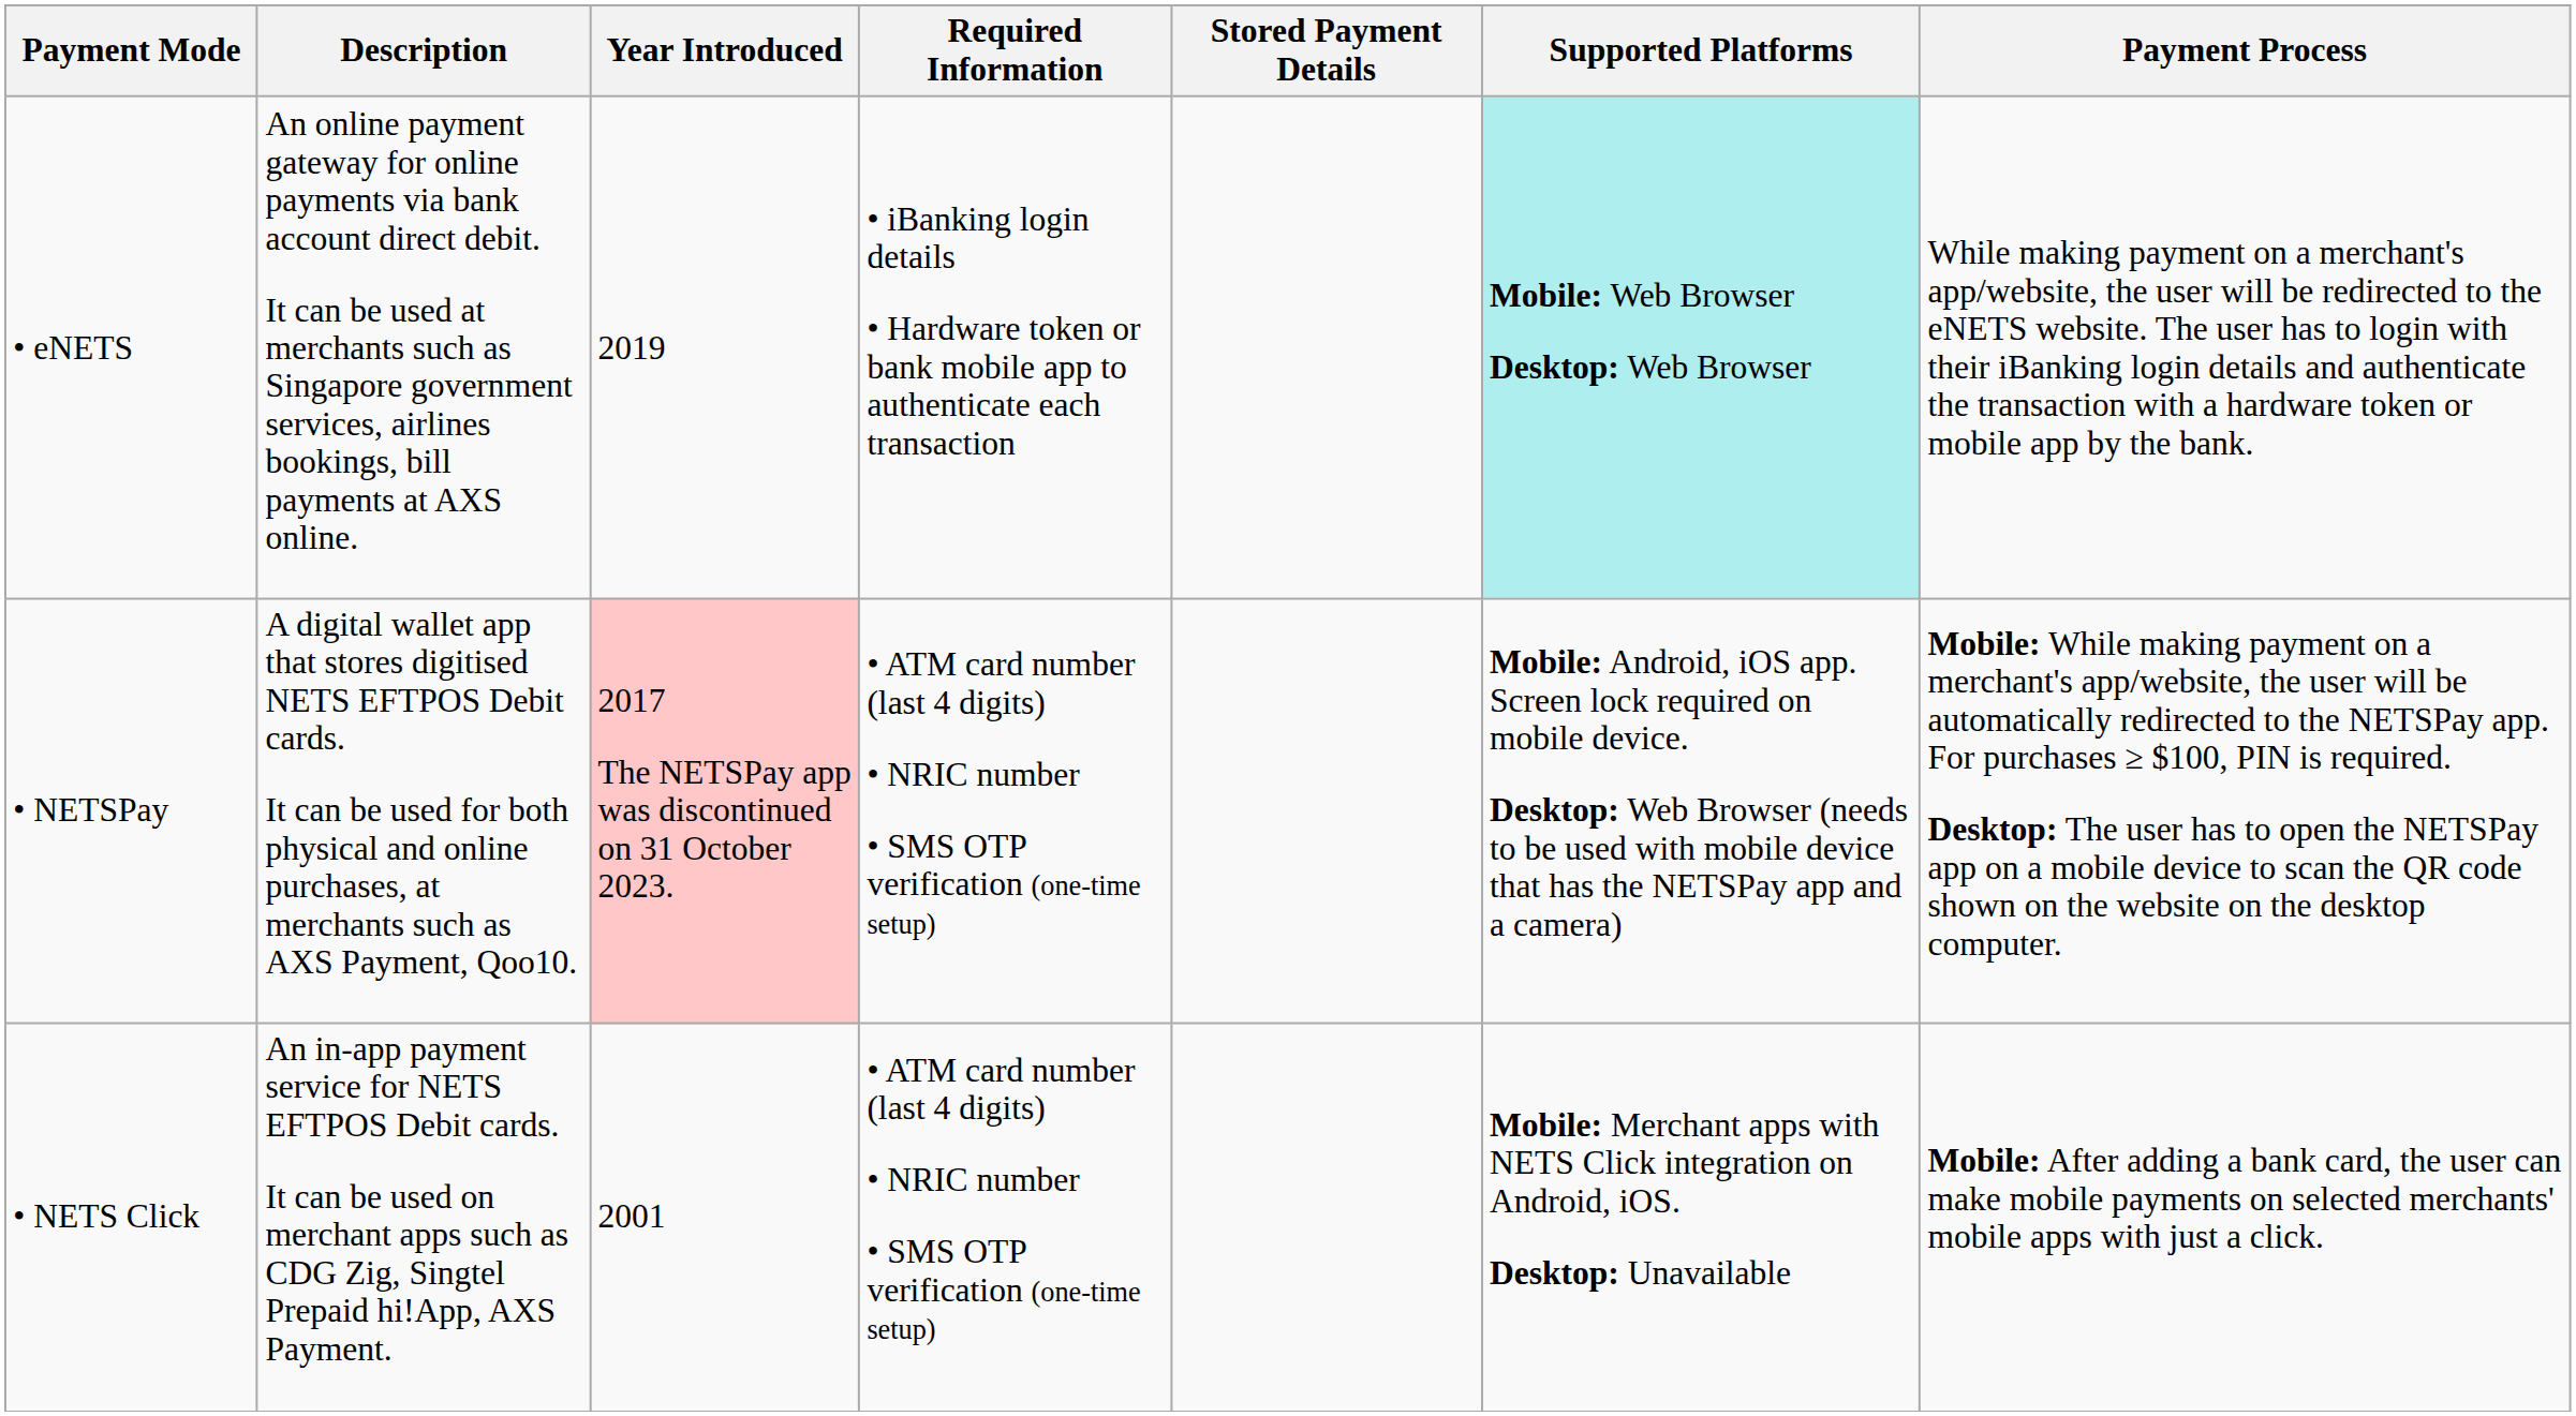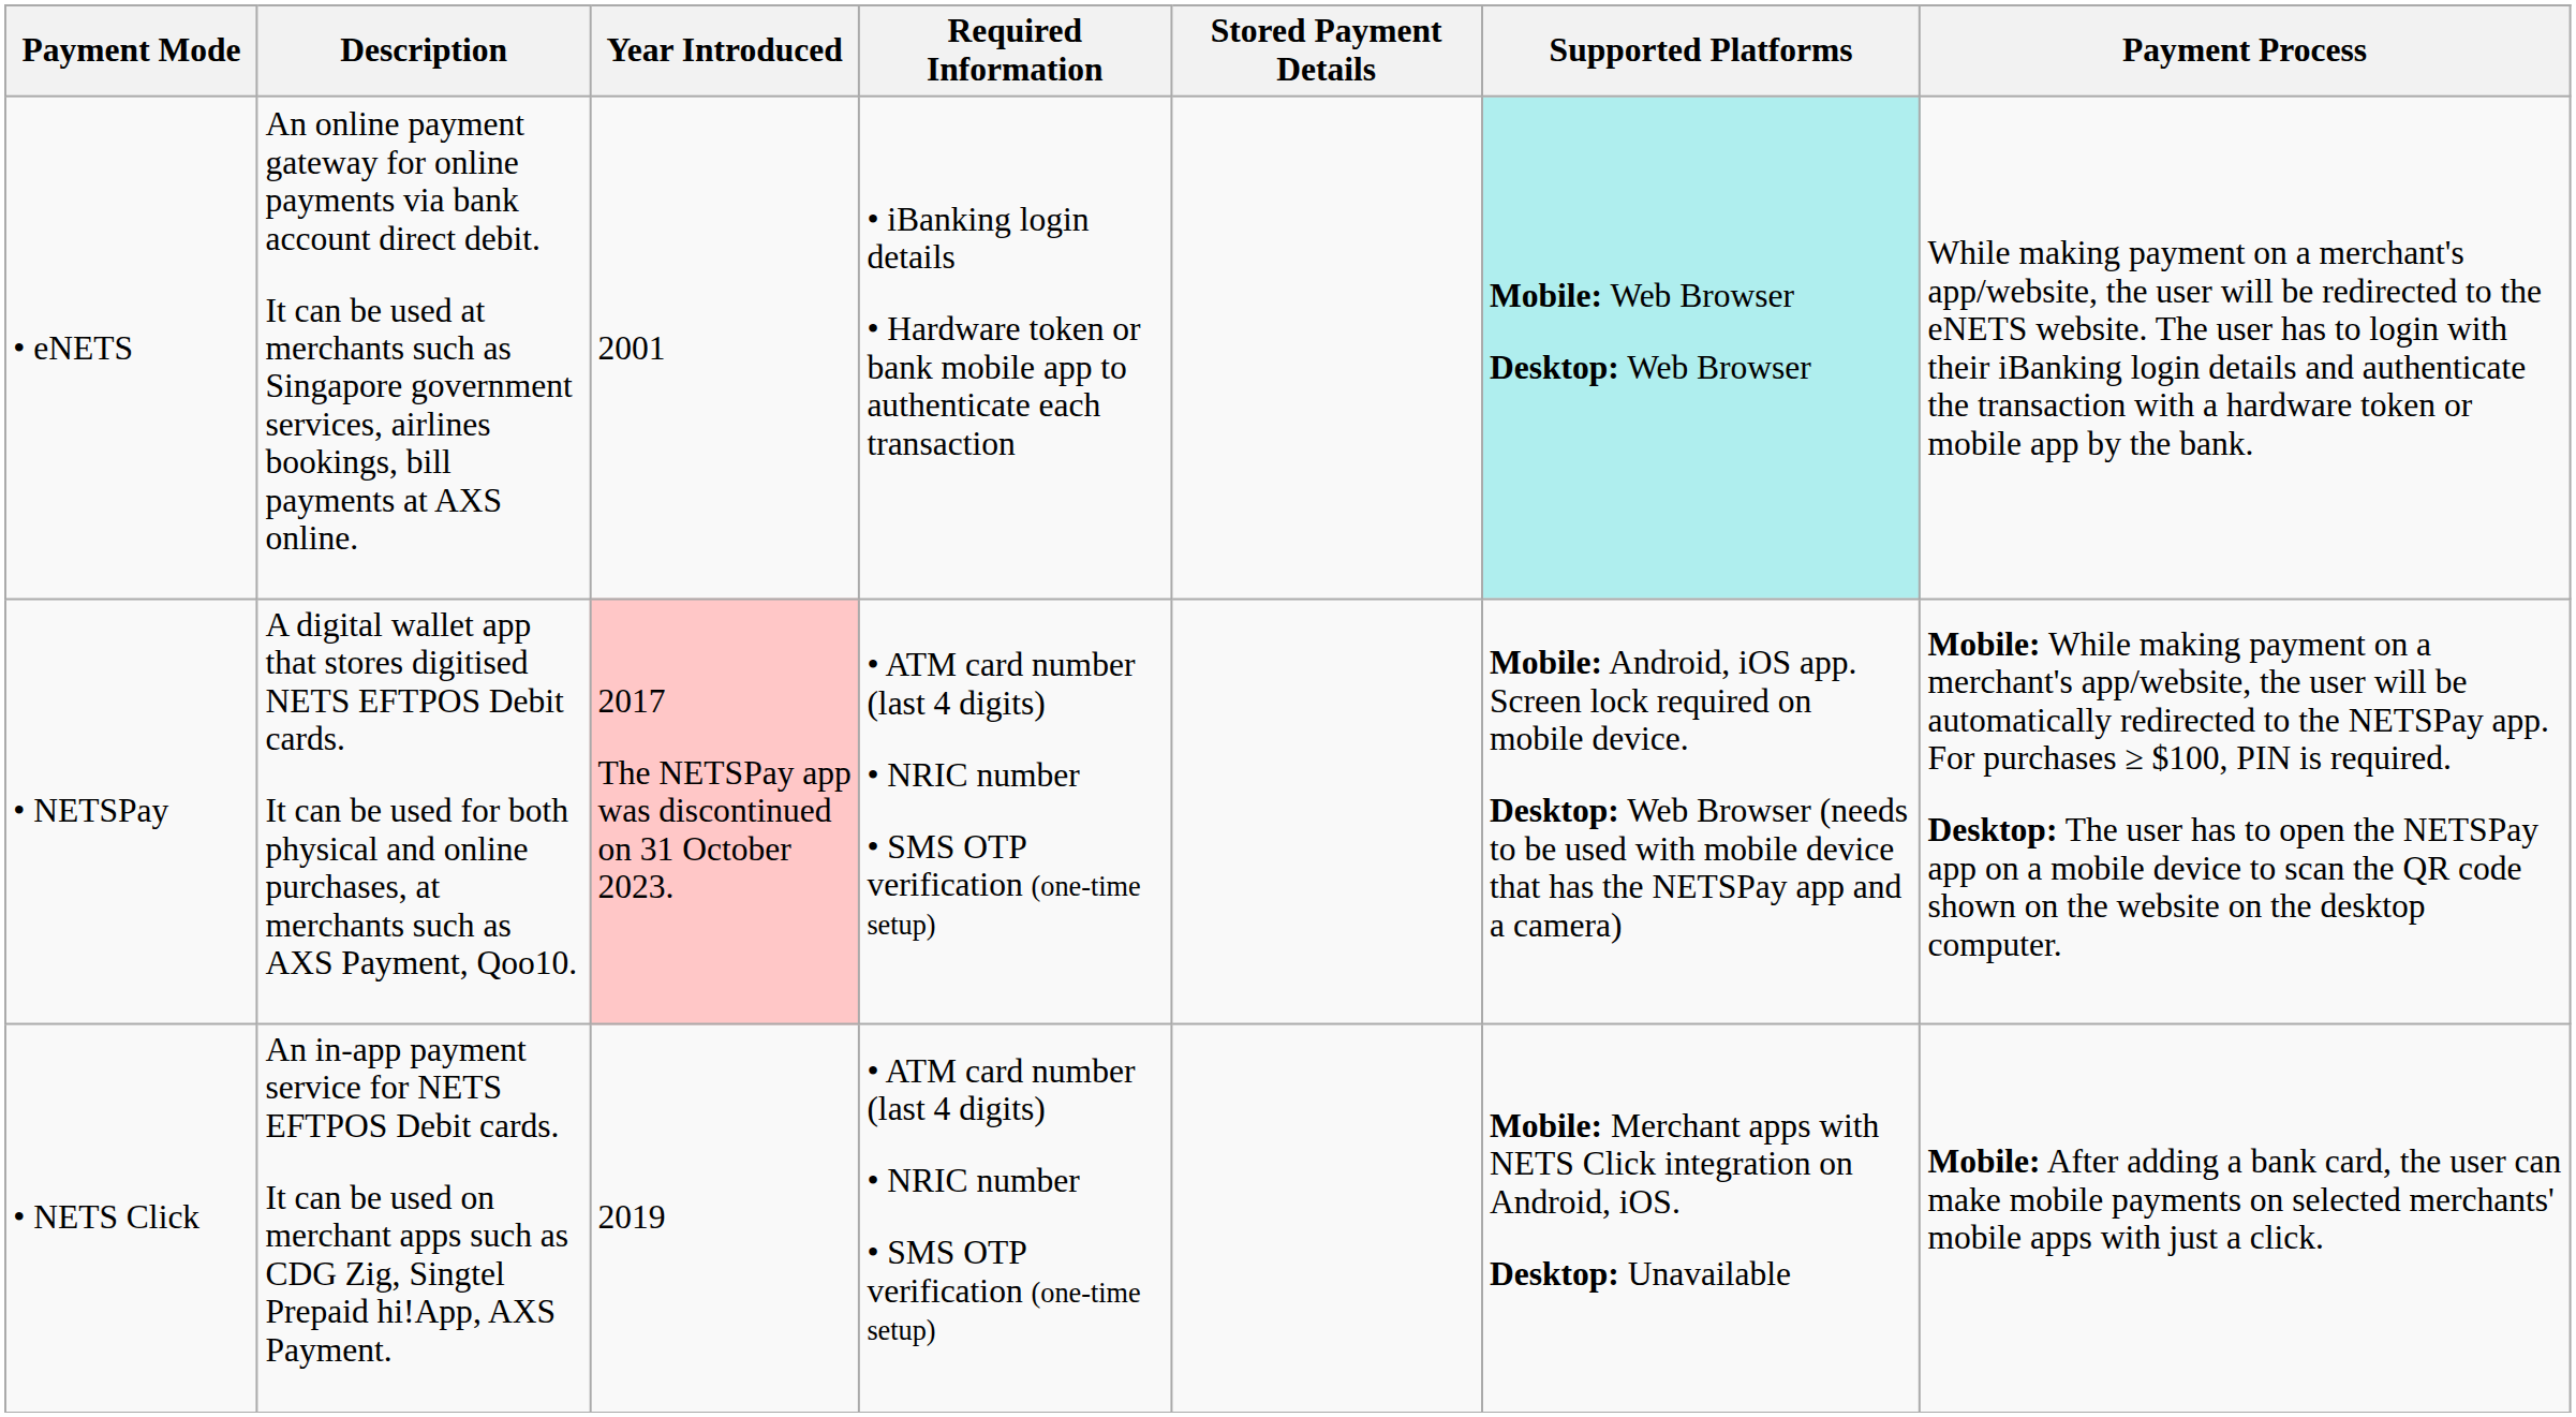 <table class="wikitable" style="text-align: left;">
 <tr>
 <th scope="col" style="width: 112px;">Payment Mode</th>
 <th scope="col" style="width: 150px;">Description</th>
 <th scope="col" style="width: 120px;">Year Introduced</th>
 <th scope="col" style="width: 140px;">Required Information</th>
 <th scope="col" style="width: 140px;">Stored Payment Details</th>
 <th scope="col" style="width: 200px;">Supported Platforms</th>
 <th scope="col" style="width: 300px;">Payment Process</th>
 </tr>
 <tr>
 <td>• eNETS</td>
 <td>An online payment gateway for online payments via bank account direct debit. <p> It can be used at merchants such as Singapore government services, airlines bookings, bill payments at AXS online.</p></td>
-<td>2019</td>
+<td>2001</td>
 <td>• iBanking login details <p> • Hardware token or bank mobile app to authenticate each transaction</p></td>
 <td></td>
 <td style="background: paleturquoise;"><strong>Mobile:</strong> Web Browser <p> <strong>Desktop:</strong> Web Browser</p></td>
 <td>While making payment on a merchant's app/website, the user will be redirected to the eNETS website. The user has to login with their iBanking login details and authenticate the transaction with a hardware token or mobile app by the bank.</td>
 </tr>
 <tr>
 <td>• NETSPay</td>
 <td>A digital wallet app that stores digitised NETS EFTPOS Debit cards. <p> It can be used for both physical and online purchases, at merchants such as AXS Payment, Qoo10.</p></td>
 <td style="background:#FFC7C7;">2017 <p> The NETSPay app was discontinued on 31 October 2023.</p></td>
 <td>• ATM card number (last 4 digits) <p> • NRIC number </p><p> • SMS OTP verification <small>(one-time setup)</small></p></td>
 <td></td>
 <td><strong>Mobile:</strong> Android, iOS app. Screen lock required on mobile device. <p> <strong>Desktop:</strong> Web Browser (needs to be used with mobile device that has the NETSPay app and a camera) </p></td>
 <td><strong>Mobile:</strong> While making payment on a merchant's app/website, the user will be automatically redirected to the NETSPay app. For purchases ≥ $100, PIN is required. <p> <strong>Desktop:</strong> The user has to open the NETSPay app on a mobile device to scan the QR code shown on the website on the desktop computer.</p></td>
 </tr>
 <tr>
 <td>• NETS Click</td>
 <td>An in-app payment service for NETS EFTPOS Debit cards. <p> It can be used on merchant apps such as CDG Zig, Singtel Prepaid hi!App, AXS Payment.</p></td>
-<td>2001</td>
+<td>2019</td>
 <td>• ATM card number (last 4 digits) <p> • NRIC number </p><p> • SMS OTP verification <small>(one-time setup)</small></p></td>
 <td></td>
 <td><strong>Mobile:</strong> Merchant apps with NETS Click integration on Android, iOS. <p> <strong>Desktop:</strong> Unavailable</p></td>
 <td><strong>Mobile:</strong> After adding a bank card, the user can make mobile payments on selected merchants' mobile apps with just a click.</p></td>
 </tr>
 <tr>
 </tr>
 </table>
